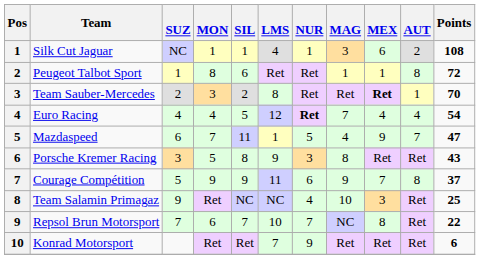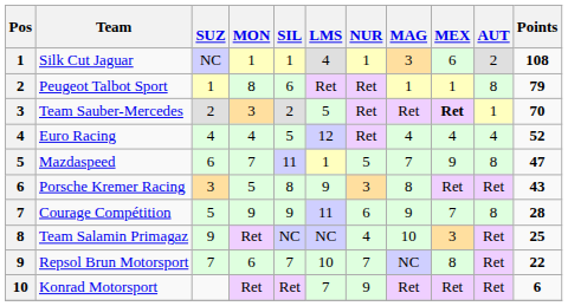 <table class="wikitable" style="font-size:85%; text-align:center">
 <tr>
 <th valign="middle">Pos</th>
 <th valign="middle">Team</th>
 <th><br><a href='#'>SUZ</a></th>
 <th><br><a href='#'>MON</a></th>
 <th><br><a href='#'>SIL</a></th>
 <th><br><a href='#'>LMS</a></th>
 <th><br><a href='#'>NUR</a></th>
 <th><br><a href='#'>MAG</a></th>
 <th><br><a href='#'>MEX</a></th>
 <th><br><a href='#'>AUT</a></th>
 <th>Points</th>
 </tr>
 <tr>
 <th>1</th>
 <td align=left> <a href='#'>Silk Cut Jaguar</a></td>
 <td style="background:#CFCFFF;">NC</td>
 <td style="background:#ffffbf;">1</td>
 <td style="background:#ffffbf;">1</td>
 <td style="background:#dfdfdf;">4</td>
 <td style="background:#ffffbf;">1</td>
 <td style="background:#ffdf9f;">3</td>
 <td style="background:#dfffdf;">6</td>
 <td style="background:#dfdfdf;">2</td>
 <td><strong>108</strong></td>
 </tr>
 <tr>
 <th>2</th>
 <td align=left> <a href='#'>Peugeot Talbot Sport</a></td>
 <td style="background:#ffffbf;">1</td>
 <td style="background:#dfffdf;">8</td>
 <td style="background:#dfffdf;">6</td>
 <td style="background:#efcfff;">Ret</td>
 <td style="background:#efcfff;">Ret</td>
 <td style="background:#ffffbf;">1</td>
 <td style="background:#ffffbf;">1</td>
 <td style="background:#dfffdf;">8</td>
-<td><strong>72</strong></td>
+<td><strong>79</strong></td>
 </tr>
 <tr>
 <th>3</th>
 <td align=left> <a href='#'>Team Sauber-Mercedes</a></td>
 <td style="background:#dfdfdf;">2</td>
 <td style="background:#ffdf9f;">3</td>
 <td style="background:#dfdfdf;">2</td>
-<td style="background:#dfffdf;">8</td>
+<td style="background:#dfffdf;">5</td>
 <td style="background:#efcfff;">Ret</td>
 <td style="background:#efcfff;">Ret</td>
 <td style="background:#efcfff;"><strong>Ret</strong></td>
 <td style="background:#ffffbf;">1</td>
 <td><strong>70</strong></td>
 </tr>
 <tr>
 <th>4</th>
 <td align=left> <a href='#'>Euro Racing</a></td>
 <td style="background:#dfffdf;">4</td>
 <td style="background:#dfffdf;">4</td>
 <td style="background:#dfffdf;">5</td>
 <td style="background:#CFCFFF;">12</td>
-<td style="background:#efcfff;"><strong>Ret</strong></td>
-<td style="background:#dfffdf;">7</td>
+<td style="background:#efcfff;">Ret</td>
 <td style="background:#dfffdf;">4</td>
 <td style="background:#dfffdf;">4</td>
-<td><strong>54</strong></td>
+<td style="background:#dfffdf;">4</td>
+<td><strong>52</strong></td>
 </tr>
 <tr>
 <th>5</th>
 <td align=left> <a href='#'>Mazdaspeed</a></td>
 <td style="background:#dfffdf;">6</td>
 <td style="background:#dfffdf;">7</td>
 <td style="background:#CFCFFF;">11</td>
 <td style="background:#ffffbf;">1</td>
 <td style="background:#dfffdf;">5</td>
-<td style="background:#dfffdf;">4</td>
+<td style="background:#dfffdf;">7</td>
 <td style="background:#dfffdf;">9</td>
-<td style="background:#dfffdf;">7</td>
+<td style="background:#dfffdf;">8</td>
 <td><strong>47</strong></td>
 </tr>
 <tr>
 <th>6</th>
 <td align=left> <a href='#'>Porsche Kremer Racing</a></td>
 <td style="background:#ffdf9f;">3</td>
 <td style="background:#dfffdf;">5</td>
 <td style="background:#dfffdf;">8</td>
 <td style="background:#dfffdf;">9</td>
 <td style="background:#ffdf9f;">3</td>
 <td style="background:#dfffdf;">8</td>
 <td style="background:#efcfff;">Ret</td>
 <td style="background:#efcfff;">Ret</td>
 <td><strong>43</strong></td>
 </tr>
 <tr>
 <th>7</th>
 <td align=left> <a href='#'>Courage Compétition</a></td>
 <td style="background:#dfffdf;">5</td>
 <td style="background:#dfffdf;">9</td>
 <td style="background:#dfffdf;">9</td>
 <td style="background:#CFCFFF;">11</td>
 <td style="background:#dfffdf;">6</td>
 <td style="background:#dfffdf;">9</td>
 <td style="background:#dfffdf;">7</td>
 <td style="background:#dfffdf;">8</td>
-<td><strong>37</strong></td>
+<td><strong>28</strong></td>
 </tr>
 <tr>
 <th>8</th>
 <td align=left> <a href='#'>Team Salamin Primagaz</a></td>
 <td style="background:#dfffdf;">9</td>
 <td style="background:#efcfff;">Ret</td>
 <td style="background:#CFCFFF;">NC</td>
 <td style="background:#CFCFFF;">NC</td>
 <td style="background:#dfffdf;">4</td>
 <td style="background:#dfffdf;">10</td>
 <td style="background:#ffdf9f;">3</td>
 <td style="background:#efcfff;">Ret</td>
 <td><strong>25</strong></td>
 </tr>
 <tr>
 <th>9</th>
 <td align=left> <a href='#'>Repsol Brun Motorsport</a></td>
 <td style="background:#dfffdf;">7</td>
 <td style="background:#dfffdf;">6</td>
 <td style="background:#dfffdf;">7</td>
 <td style="background:#dfffdf;">10</td>
 <td style="background:#dfffdf;">7</td>
 <td style="background:#CFCFFF;">NC</td>
 <td style="background:#dfffdf;">8</td>
 <td style="background:#efcfff;">Ret</td>
 <td><strong>22</strong></td>
 </tr>
 <tr>
 <th>10</th>
 <td align=left> <a href='#'>Konrad Motorsport</a></td>
 <td></td>
 <td style="background:#efcfff;">Ret</td>
 <td style="background:#efcfff;">Ret</td>
 <td style="background:#dfffdf;">7</td>
 <td style="background:#dfffdf;">9</td>
 <td style="background:#efcfff;">Ret</td>
 <td style="background:#efcfff;">Ret</td>
 <td style="background:#efcfff;">Ret</td>
 <td><strong>6</strong></td>
 </tr>
 <tr>
 </tr>
 </table>
